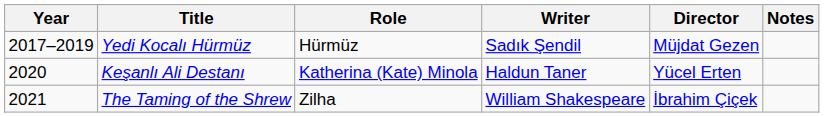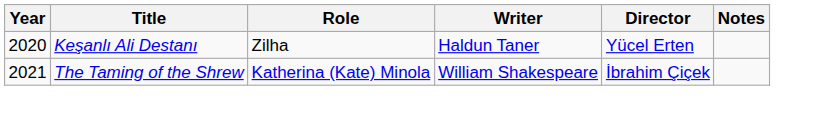 <table class="wikitable" style="font-size:95%;">
 <tr>
 <th>Year</th>
 <th>Title</th>
 <th>Role</th>
 <th>Writer</th>
 <th>Director</th>
 <th>Notes</th>
 </tr>
 <tr>
-<td>2017–2019</td>
-<td><em><a href='#'>Yedi Kocalı Hürmüz</a></em></td>
-<td>Hürmüz</td>
-<td><a href='#'>Sadık Şendil</a></td>
-<td><a href='#'>Müjdat Gezen</a></td>
-<td></td>
-</tr>
-<tr>
 <td>2020</td>
 <td><em><a href='#'>Keşanlı Ali Destanı</a></em></td>
-<td><a href='#'>Katherina (Kate) Minola</a></td>
+<td>Zilha</td>
 <td><a href='#'>Haldun Taner</a></td>
 <td><a href='#'>Yücel Erten</a></td>
 <td></td>
 </tr>
 <tr>
 <td>2021</td>
 <td><em><a href='#'>The Taming of the Shrew</a></em></td>
-<td>Zilha</td>
+<td><a href='#'>Katherina (Kate) Minola</a></td>
 <td><a href='#'>William Shakespeare</a></td>
 <td><a href='#'>İbrahim Çiçek</a></td>
 <td></td>
 </tr>
 </table>
